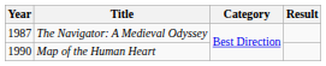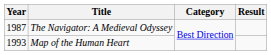 <table class="wikitable">
 <tr>
 <th>Year</th>
 <th>Title</th>
 <th>Category</th>
 <th>Result</th>
 </tr>
 <tr>
 <td>1987</td>
 <td><em>The Navigator: A Medieval Odyssey</em></td>
 <td rowspan=2><a href='#'>Best Direction</a></td>
 <td></td>
 </tr>
 <tr>
-<td>1990</td>
+<td>1993</td>
 <td><em>Map of the Human Heart</em></td>
 <td></td>
 </tr>
 </table>
